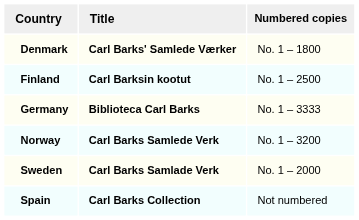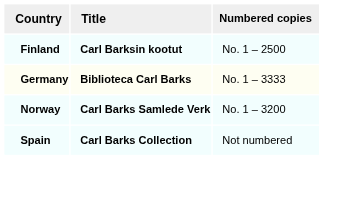 <table style="line-height: 30pt;">
 <tr style="background:#EFEFEF">
 <td style="font-size:110%">   <strong>Country</strong></td>
 <td style="font-size:110%">   <strong>Title</strong></td>
 <td>  <strong>Numbered copies</strong>  </td>
-</tr>
-<tr style="background:#FEFEF2;">
-<td>      <strong>Denmark</strong>   </td>
-<td>   <strong>Carl Barks' Samlede Værker</strong>   </td>
-<td>   No. 1 – 1800</td>
 </tr>
 <tr style="background:#F2FEFE;">
 <td>      <strong>Finland</strong></td>
 <td>   <strong>Carl Barksin kootut</strong></td>
 <td>   No. 1 – 2500</td>
 </tr>
 <tr style="background:#FEFEF2;">
 <td>      <strong>Germany</strong></td>
 <td>   <strong>Biblioteca Carl Barks</strong></td>
 <td>   No. 1 – 3333</td>
 </tr>
 <tr style="background:#F2FEFE;">
 <td>      <strong>Norway</strong></td>
 <td>   <strong>Carl Barks Samlede Verk</strong></td>
 <td>   No. 1 – 3200</td>
 </tr>
-<tr style="background:#FEFEF2;">
-<td>      <strong>Sweden</strong></td>
-<td>   <strong>Carl Barks Samlade Verk</strong></td>
-<td>   No. 1 – 2000</td>
-</tr>
 <tr style="background:#F2FEFE;">
 <td>      <strong>Spain</strong></td>
 <td>   <strong>Carl Barks Collection</strong></td>
 <td>   Not numbered</td>
 </tr>
 </table>
